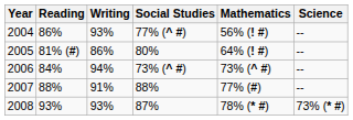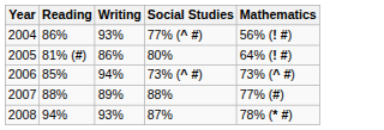 <table class="wikitable">
 <tr>
 <th>Year</th>
 <th>Reading</th>
 <th>Writing</th>
 <th>Social Studies</th>
 <th>Mathematics</th>
-<th>Science</th>
 </tr>
 <tr>
 <td>2004</td>
 <td>86%</td>
 <td>93%</td>
 <td>77%  (<strong>^ #</strong>)</td>
 <td>56%  (<strong>! #</strong>)</td>
-<td>--</td>
 </tr>
 <tr>
 <td>2005</td>
 <td>81%  (<strong>#</strong>)</td>
 <td>86%</td>
 <td>80%</td>
 <td>64%  (<strong>! #</strong>)</td>
-<td>--</td>
 </tr>
 <tr>
 <td>2006</td>
-<td>84%</td>
+<td>85%</td>
 <td>94%</td>
 <td>73%  (<strong>^ #</strong>)</td>
 <td>73%  (<strong>^ #</strong>)</td>
-<td>--</td>
 </tr>
 <tr>
 <td>2007</td>
 <td>88%</td>
-<td>91%</td>
+<td>89%</td>
 <td>88%</td>
 <td>77%  (<strong>#</strong>)</td>
-<td>--</td>
 </tr>
 <tr>
 <td>2008</td>
-<td>93%</td>
+<td>94%</td>
 <td>93%</td>
 <td>87%</td>
 <td>78%  (<strong>* #</strong>)</td>
-<td>73%  (<strong>* #</strong>)</td>
 </tr>
 </table>
